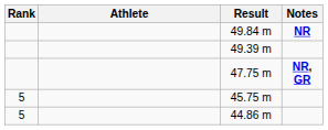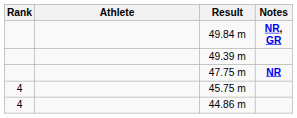 <table class="wikitable sortable" style="text-align:center">
 <tr>
 <th width=40>Rank</th>
 <th width=250>Athlete</th>
 <th width=80>Result</th>
 <th width=50>Notes</th>
 </tr>
 <tr>
 <td></td>
 <td align=left></td>
 <td>49.84 m</td>
-<td><strong><a href='#'>NR</a></strong></td>
+<td><strong><a href='#'>NR</a>, <a href='#'>GR</a></strong></td>
 </tr>
 <tr>
 <td></td>
 <td align=left></td>
 <td>49.39 m</td>
 <td></td>
 </tr>
 <tr>
 <td></td>
 <td align=left></td>
 <td>47.75 m</td>
-<td><strong><a href='#'>NR</a>, <a href='#'>GR</a></strong></td>
+<td><strong><a href='#'>NR</a></strong></td>
 </tr>
 <tr>
-<td>5</td>
+<td>4</td>
 <td align=left></td>
 <td>45.75 m</td>
 <td></td>
 </tr>
 <tr>
-<td>5</td>
+<td>4</td>
 <td align=left></td>
 <td>44.86 m</td>
 <td></td>
 </tr>
 </table>
